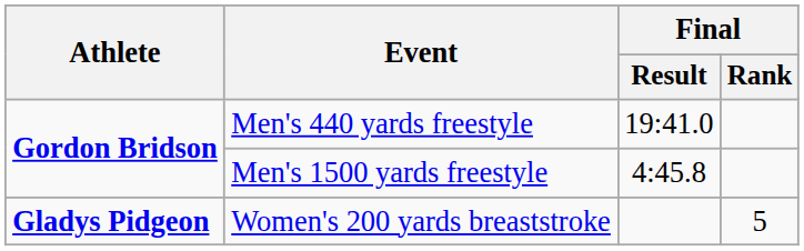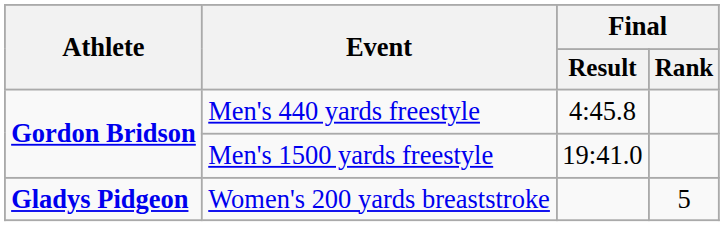 <table class=wikitable style=font-size:90%>
 <tr>
 <th rowspan=2>Athlete</th>
 <th rowspan=2>Event</th>
 <th colspan=2>Final</th>
 </tr>
 <tr style=font-size:95%>
 <th>Result</th>
 <th>Rank</th>
 </tr>
 <tr align=center>
 <td align=left rowspan=2><strong><a href='#'>Gordon Bridson</a></strong></td>
 <td align=left><a href='#'>Men's 440 yards freestyle</a></td>
-<td>19:41.0</td>
+<td>4:45.8</td>
 <td></td>
 </tr>
 <tr align=center>
 <td align=left><a href='#'>Men's 1500 yards freestyle</a></td>
-<td>4:45.8</td>
+<td>19:41.0</td>
 <td></td>
 </tr>
 <tr align=center>
 <td align=left><strong><a href='#'>Gladys Pidgeon</a></strong></td>
 <td align=left><a href='#'>Women's 200 yards breaststroke</a></td>
 <td></td>
 <td>5</td>
 </tr>
 </table>
